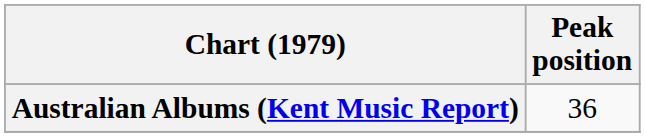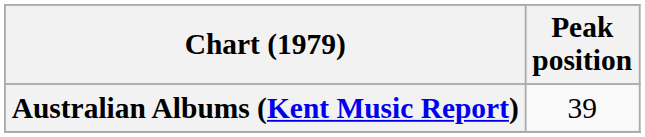 <table class="wikitable sortable plainrowheaders" style="text-align:center">
 <tr>
 <th>Chart (1979)</th>
 <th>Peak<br>position</th>
 </tr>
 <tr>
 <th scope="row">Australian Albums (<a href='#'>Kent Music Report</a>)</th>
-<td>36</td>
+<td>39</td>
 </tr>
 <tr>
 </tr>
 <tr>
 </tr>
 <tr>
 </tr>
 <tr>
 </tr>
 </table>
